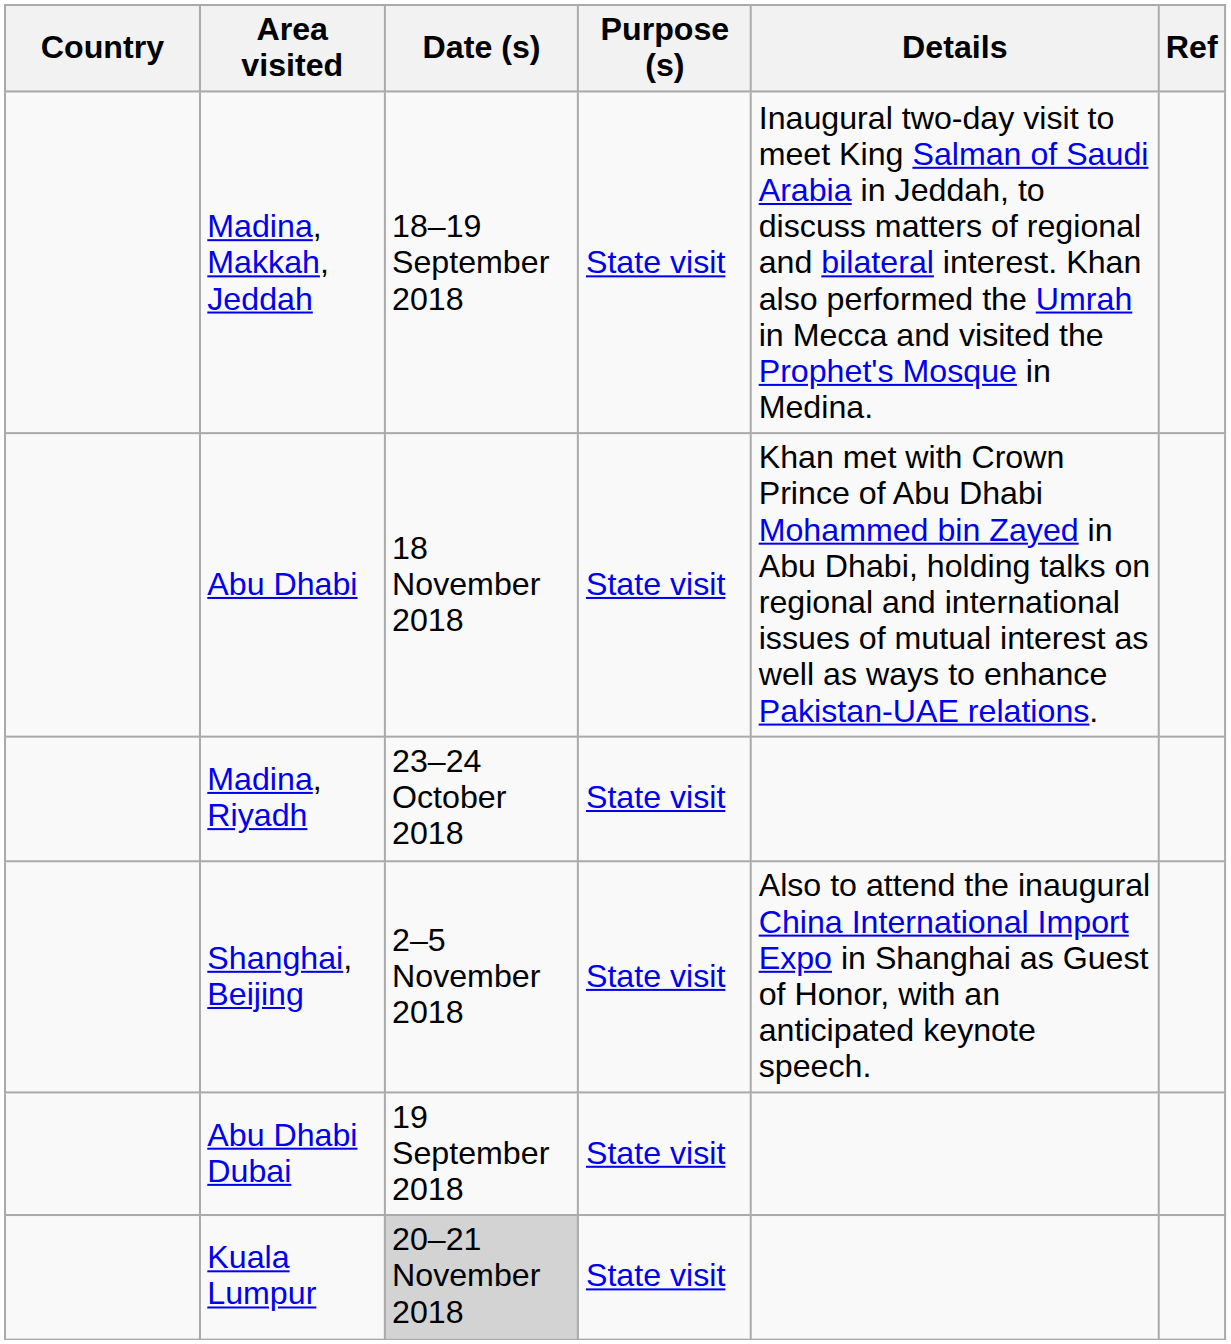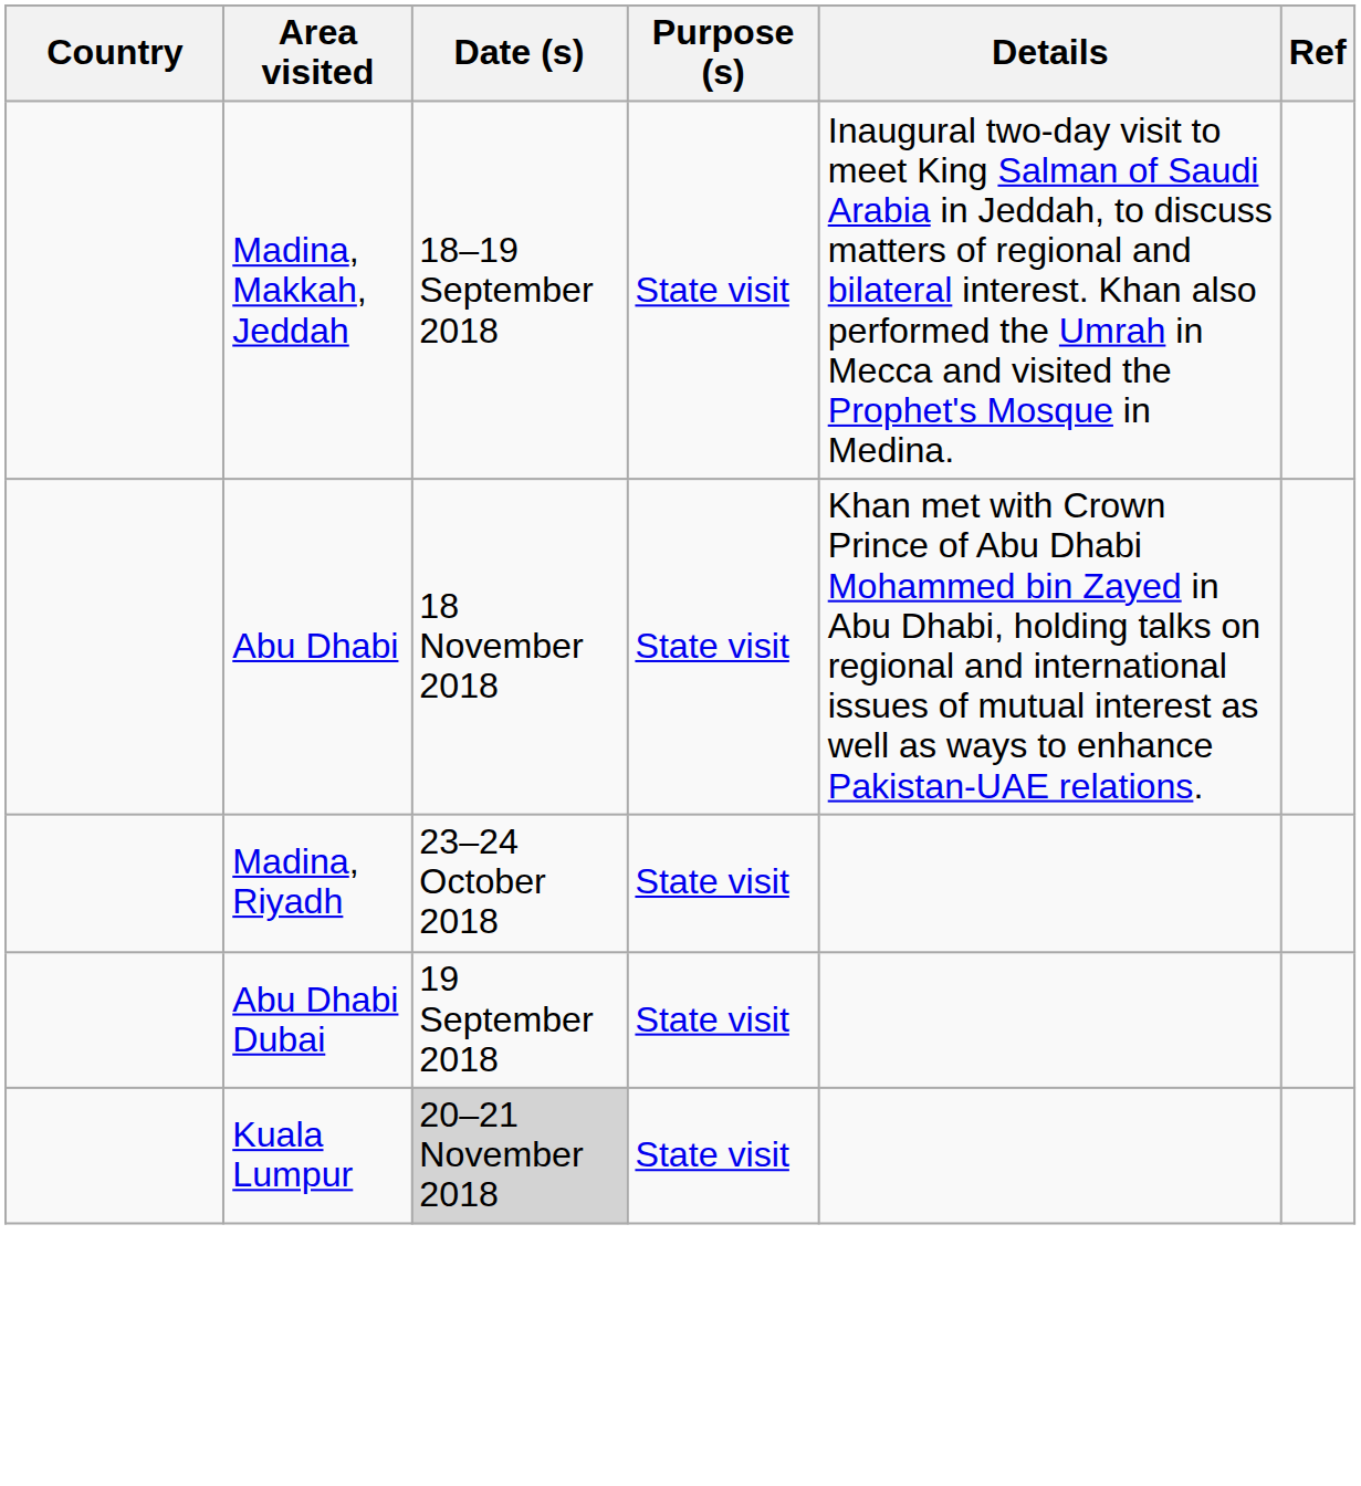 <table class="wikitable outercollapse sortable">
 <tr>
 <th width=170>Country</th>
 <th width=120>Area visited</th>
 <th width=120>Date (s)</th>
 <th width=120>Purpose (s)</th>
 <th width=500>Details</th>
 <th width=20>Ref</th>
 </tr>
 <tr>
 <td></td>
 <td><a href='#'>Madina</a>, <a href='#'>Makkah</a>, <a href='#'>Jeddah</a></td>
 <td>18–19 September 2018</td>
 <td><a href='#'>State visit</a></td>
 <td> Inaugural two-day visit to meet King <a href='#'>Salman of Saudi Arabia</a> in Jeddah, to discuss matters of regional and <a href='#'>bilateral</a> interest. Khan also performed the <a href='#'>Umrah</a> in Mecca and visited the <a href='#'>Prophet's Mosque</a> in Medina.</td>
 <td></td>
 </tr>
 <tr>
 <td></td>
 <td><a href='#'>Abu Dhabi</a></td>
 <td>18 November 2018</td>
 <td><a href='#'>State visit</a></td>
 <td> Khan met with Crown Prince of Abu Dhabi <a href='#'>Mohammed bin Zayed</a> in Abu Dhabi, holding talks on regional and international issues of mutual interest as well as ways to enhance <a href='#'>Pakistan-UAE relations</a>.</td>
 <td></td>
 </tr>
 <tr>
 <td></td>
 <td><a href='#'>Madina</a>, <a href='#'>Riyadh</a></td>
 <td>23–24 October 2018</td>
 <td><a href='#'>State visit</a></td>
 <td></td>
 <td></td>
 </tr>
 <tr>
 <td></td>
-<td><a href='#'>Shanghai</a>, <a href='#'>Beijing</a></td>
-<td>2–5 November 2018</td>
-<td><a href='#'>State visit</a></td>
-<td> Also to attend the inaugural <a href='#'>China International Import Expo</a> in Shanghai as Guest of Honor, with an anticipated keynote speech.</td>
-<td></td>
-</tr>
-<tr>
-<td></td>
 <td><a href='#'>Abu Dhabi</a> <a href='#'>Dubai</a></td>
 <td>19 September 2018</td>
 <td><a href='#'>State visit</a></td>
 <td></td>
 <td></td>
 </tr>
 <tr>
 <td></td>
 <td><a href='#'>Kuala Lumpur</a></td>
 <td style="background: lightgrey;">20–21 November 2018</td>
 <td><a href='#'>State visit</a></td>
 <td></td>
 <td></td>
 </tr>
 </table>
